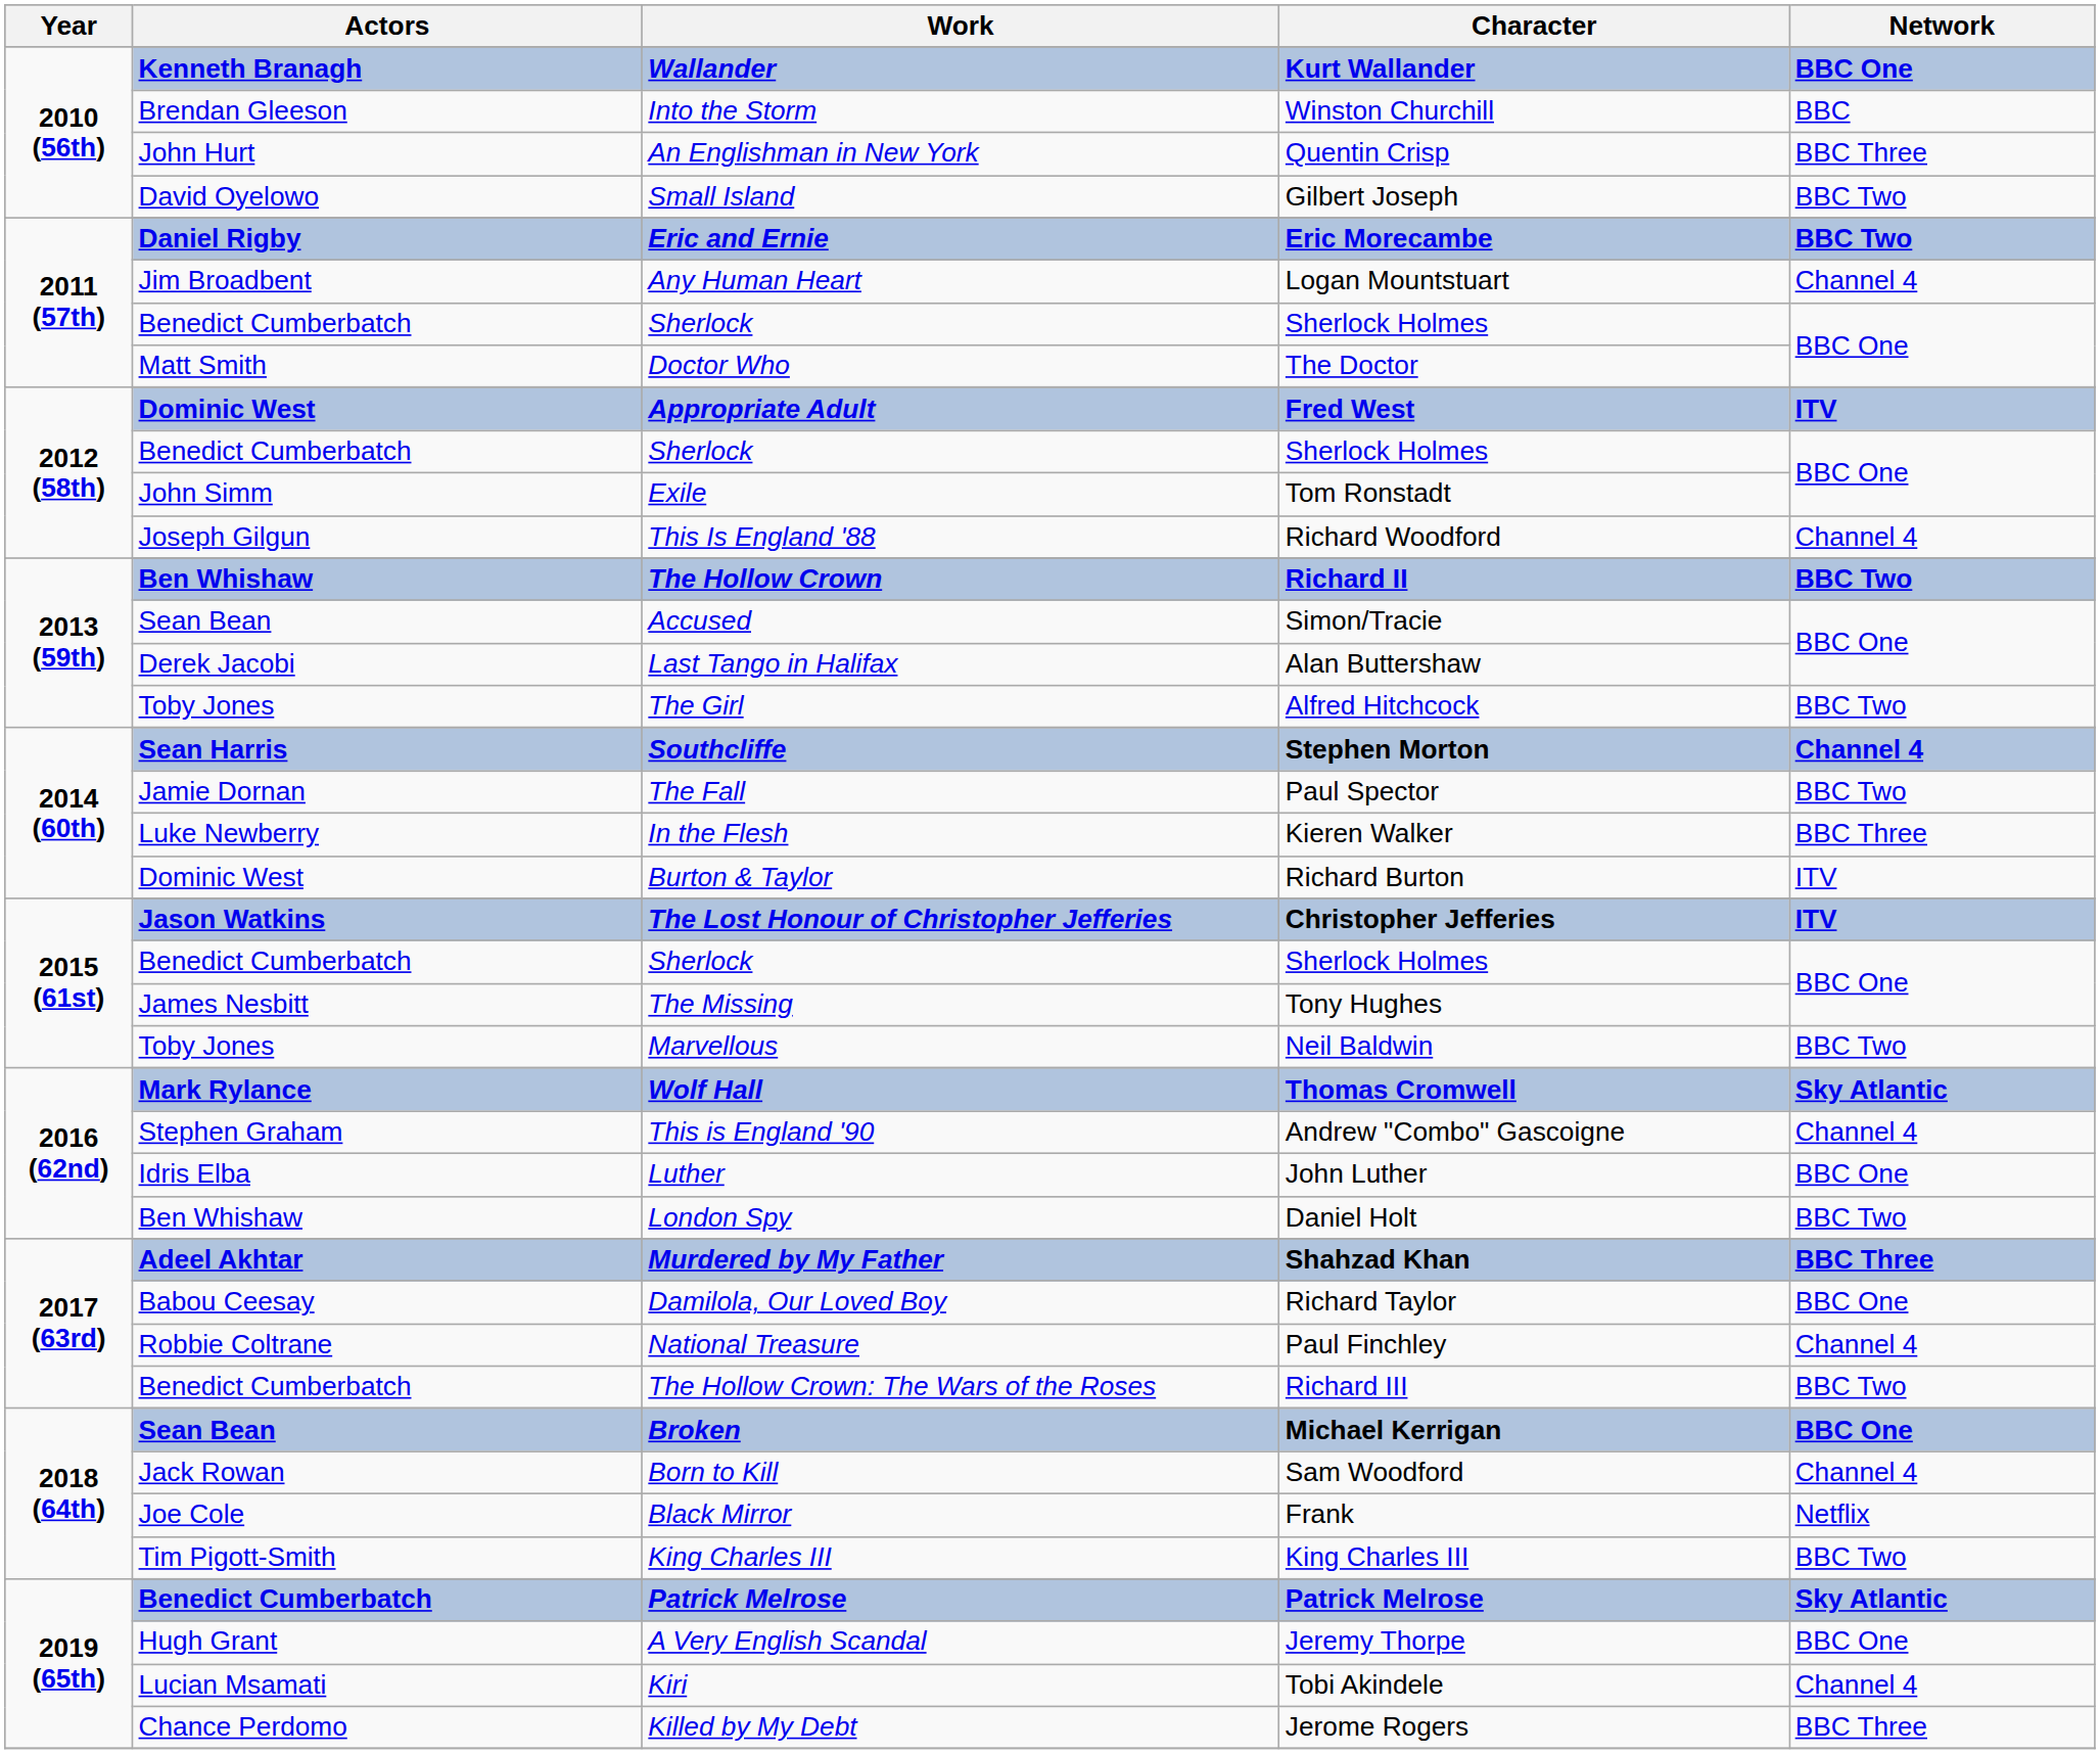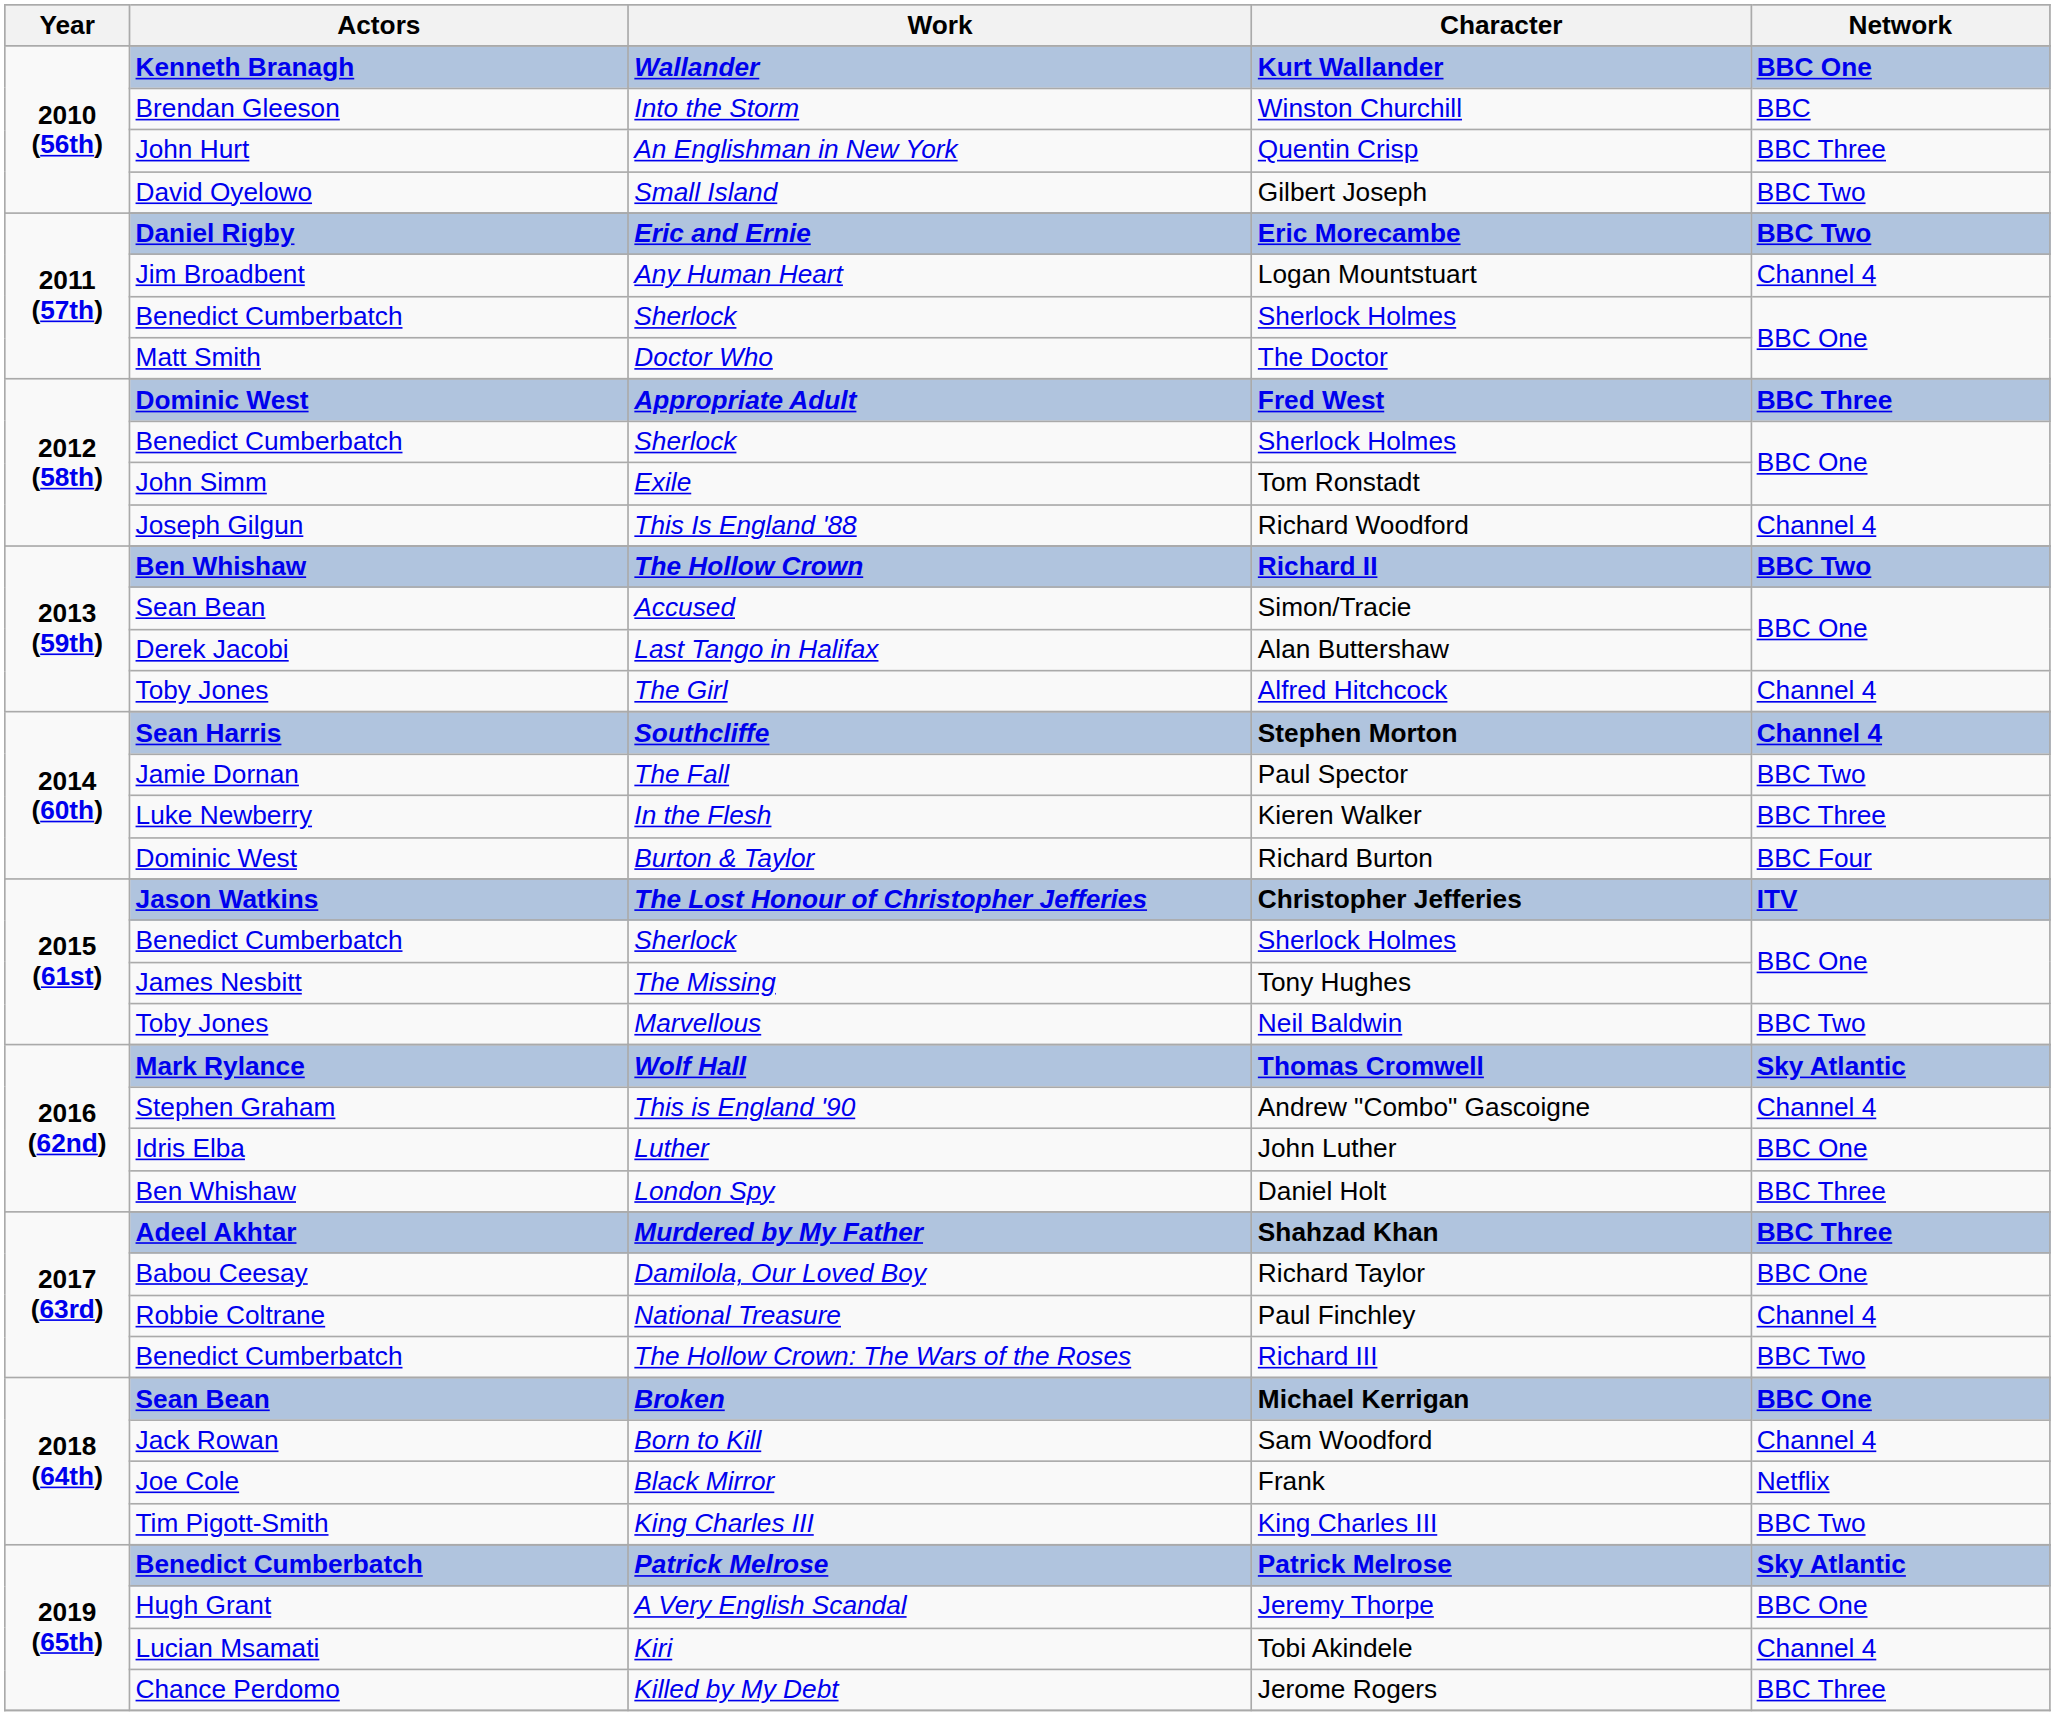 <table class="wikitable">
 <tr style="background:#bebebe;">
 <th style="width:5%;">Year</th>
 <th style="width:20%;">Actors</th>
 <th style="width:25%;">Work</th>
 <th style="width:20%;">Character</th>
 <th style="width:12%;">Network</th>
 </tr>
 <tr>
 <td rowspan=5 style="text-align:center"><strong>2010 <br>(<a href='#'>56th</a>)<br></strong></td>
 </tr>
 <tr style="background:#B0C4DE;">
 <td><strong><a href='#'>Kenneth Branagh</a></strong></td>
 <td><strong><em><a href='#'>Wallander</a></em></strong></td>
 <td><strong><a href='#'>Kurt Wallander</a></strong></td>
 <td><strong><a href='#'>BBC One</a></strong></td>
 </tr>
 <tr>
 <td><a href='#'>Brendan Gleeson</a></td>
 <td><em><a href='#'>Into the Storm</a></em></td>
 <td><a href='#'>Winston Churchill</a></td>
 <td><a href='#'>BBC</a></td>
 </tr>
 <tr>
 <td><a href='#'>John Hurt</a></td>
 <td><em><a href='#'>An Englishman in New York</a></em></td>
 <td><a href='#'>Quentin Crisp</a></td>
 <td><a href='#'>BBC Three</a></td>
 </tr>
 <tr>
 <td><a href='#'>David Oyelowo</a></td>
 <td><em><a href='#'>Small Island</a></em></td>
 <td>Gilbert Joseph</td>
 <td><a href='#'>BBC Two</a></td>
 </tr>
 <tr>
 <td rowspan=5 style="text-align:center"><strong>2011 <br>(<a href='#'>57th</a>)<br></strong></td>
 </tr>
 <tr style="background:#B0C4DE;">
 <td><strong><a href='#'>Daniel Rigby</a></strong></td>
 <td><strong><em><a href='#'>Eric and Ernie</a></em></strong></td>
 <td><strong><a href='#'>Eric Morecambe</a></strong></td>
 <td><strong><a href='#'>BBC Two</a></strong></td>
 </tr>
 <tr>
 <td><a href='#'>Jim Broadbent</a></td>
 <td><em><a href='#'>Any Human Heart</a></em></td>
 <td>Logan Mountstuart</td>
 <td><a href='#'>Channel 4</a></td>
 </tr>
 <tr>
 <td><a href='#'>Benedict Cumberbatch</a></td>
 <td><em><a href='#'>Sherlock</a></em></td>
 <td><a href='#'>Sherlock Holmes</a></td>
 <td rowspan="2"><a href='#'>BBC One</a></td>
 </tr>
 <tr>
 <td><a href='#'>Matt Smith</a></td>
 <td><em><a href='#'>Doctor Who</a></em></td>
 <td><a href='#'>The Doctor</a></td>
 </tr>
 <tr>
 <td rowspan=5 style="text-align:center"><strong>2012 <br>(<a href='#'>58th</a>)<br></strong></td>
 </tr>
 <tr style="background:#B0C4DE;">
 <td><strong><a href='#'>Dominic West</a></strong></td>
 <td><strong><em><a href='#'>Appropriate Adult</a></em></strong></td>
 <td><strong><a href='#'>Fred West</a></strong></td>
-<td><strong><a href='#'>ITV</a></strong></td>
+<td><strong><a href='#'>BBC Three</a></strong></td>
 </tr>
 <tr>
 <td><a href='#'>Benedict Cumberbatch</a></td>
 <td><em><a href='#'>Sherlock</a></em></td>
 <td><a href='#'>Sherlock Holmes</a></td>
 <td rowspan="2"><a href='#'>BBC One</a></td>
 </tr>
 <tr>
 <td><a href='#'>John Simm</a></td>
 <td><em><a href='#'>Exile</a></em></td>
 <td>Tom Ronstadt</td>
 </tr>
 <tr>
 <td><a href='#'>Joseph Gilgun</a></td>
 <td><em><a href='#'>This Is England '88</a></em></td>
 <td>Richard Woodford</td>
 <td><a href='#'>Channel 4</a></td>
 </tr>
 <tr>
 <td rowspan=5 style="text-align:center"><strong>2013 <br>(<a href='#'>59th</a>)<br></strong></td>
 </tr>
 <tr style="background:#B0C4DE;">
 <td><strong><a href='#'>Ben Whishaw</a></strong></td>
 <td><strong><em><a href='#'>The Hollow Crown</a></em></strong></td>
 <td><strong><a href='#'>Richard II</a></strong></td>
 <td><strong><a href='#'>BBC Two</a></strong></td>
 </tr>
 <tr>
 <td><a href='#'>Sean Bean</a></td>
 <td><em><a href='#'>Accused</a></em></td>
 <td>Simon/Tracie</td>
 <td rowspan="2"><a href='#'>BBC One</a></td>
 </tr>
 <tr>
 <td><a href='#'>Derek Jacobi</a></td>
 <td><em><a href='#'>Last Tango in Halifax</a></em></td>
 <td>Alan Buttershaw</td>
 </tr>
 <tr>
 <td><a href='#'>Toby Jones</a></td>
 <td><em><a href='#'>The Girl</a></em></td>
 <td><a href='#'>Alfred Hitchcock</a></td>
-<td><a href='#'>BBC Two</a></td>
+<td><a href='#'>Channel 4</a></td>
 </tr>
 <tr>
 <td rowspan=5 style="text-align:center"><strong>2014 <br>(<a href='#'>60th</a>)<br></strong></td>
 </tr>
 <tr style="background:#B0C4DE;">
 <td><strong><a href='#'>Sean Harris</a></strong></td>
 <td><strong><em><a href='#'>Southcliffe</a></em></strong></td>
 <td><strong>Stephen Morton</strong></td>
 <td><strong><a href='#'>Channel 4</a></strong></td>
 </tr>
 <tr>
 <td><a href='#'>Jamie Dornan</a></td>
 <td><em><a href='#'>The Fall</a></em></td>
 <td>Paul Spector</td>
 <td><a href='#'>BBC Two</a></td>
 </tr>
 <tr>
 <td><a href='#'>Luke Newberry</a></td>
 <td><em><a href='#'>In the Flesh</a></em></td>
 <td>Kieren Walker</td>
 <td><a href='#'>BBC Three</a></td>
 </tr>
 <tr>
 <td><a href='#'>Dominic West</a></td>
 <td><em><a href='#'>Burton & Taylor</a></em></td>
 <td>Richard Burton</td>
-<td><a href='#'>ITV</a></td>
+<td><a href='#'>BBC Four</a></td>
 </tr>
 <tr>
 <td rowspan=5 style="text-align:center"><strong>2015 <br>(<a href='#'>61st</a>)<br></strong></td>
 </tr>
 <tr style="background:#B0C4DE;">
 <td><strong><a href='#'>Jason Watkins</a></strong></td>
 <td><strong><em><a href='#'>The Lost Honour of Christopher Jefferies</a></em></strong></td>
 <td><strong>Christopher Jefferies</strong></td>
 <td><strong><a href='#'>ITV</a></strong></td>
 </tr>
 <tr>
 <td><a href='#'>Benedict Cumberbatch</a></td>
 <td><em><a href='#'>Sherlock</a></em></td>
 <td><a href='#'>Sherlock Holmes</a></td>
 <td rowspan="2"><a href='#'>BBC One</a></td>
 </tr>
 <tr>
 <td><a href='#'>James Nesbitt</a></td>
 <td><em><a href='#'>The Missing</a></em></td>
 <td>Tony Hughes</td>
 </tr>
 <tr>
 <td><a href='#'>Toby Jones</a></td>
 <td><em><a href='#'>Marvellous</a></em></td>
 <td><a href='#'>Neil Baldwin</a></td>
 <td><a href='#'>BBC Two</a></td>
 </tr>
 <tr>
 <td rowspan=5 style="text-align:center"><strong>2016 <br>(<a href='#'>62nd</a>)<br></strong></td>
 </tr>
 <tr style="background:#B0C4DE;">
 <td><strong><a href='#'>Mark Rylance</a></strong></td>
 <td><strong><em><a href='#'>Wolf Hall</a></em></strong></td>
 <td><strong><a href='#'>Thomas Cromwell</a></strong></td>
 <td><strong><a href='#'>Sky Atlantic</a></strong></td>
 </tr>
 <tr>
 <td><a href='#'>Stephen Graham</a></td>
 <td><em><a href='#'>This is England '90</a></em></td>
 <td>Andrew "Combo" Gascoigne</td>
 <td><a href='#'>Channel 4</a></td>
 </tr>
 <tr>
 <td><a href='#'>Idris Elba</a></td>
 <td><em><a href='#'>Luther</a></em></td>
 <td>John Luther</td>
 <td><a href='#'>BBC One</a></td>
 </tr>
 <tr>
 <td><a href='#'>Ben Whishaw</a></td>
 <td><em><a href='#'>London Spy</a></em></td>
 <td>Daniel Holt</td>
-<td><a href='#'>BBC Two</a></td>
+<td><a href='#'>BBC Three</a></td>
 </tr>
 <tr>
 <td rowspan=5 style="text-align:center"><strong>2017 <br>(<a href='#'>63rd</a>)<br></strong></td>
 </tr>
 <tr style="background:#B0C4DE;">
 <td><strong><a href='#'>Adeel Akhtar</a></strong></td>
 <td><strong><em><a href='#'>Murdered by My Father</a></em></strong></td>
 <td><strong>Shahzad Khan</strong></td>
 <td><strong><a href='#'>BBC Three</a></strong></td>
 </tr>
 <tr>
 <td><a href='#'>Babou Ceesay</a></td>
 <td><em><a href='#'>Damilola, Our Loved Boy</a></em></td>
 <td>Richard Taylor</td>
 <td><a href='#'>BBC One</a></td>
 </tr>
 <tr>
 <td><a href='#'>Robbie Coltrane</a></td>
 <td><em><a href='#'>National Treasure</a></em></td>
 <td>Paul Finchley</td>
 <td><a href='#'>Channel 4</a></td>
 </tr>
 <tr>
 <td><a href='#'>Benedict Cumberbatch</a></td>
 <td><em><a href='#'>The Hollow Crown: The Wars of the Roses</a></em></td>
 <td><a href='#'>Richard III</a></td>
 <td><a href='#'>BBC Two</a></td>
 </tr>
 <tr>
 <td rowspan=5 style="text-align:center"><strong>2018 <br>(<a href='#'>64th</a>)<br></strong></td>
 </tr>
 <tr style="background:#B0C4DE;">
 <td><strong><a href='#'>Sean Bean</a></strong></td>
 <td><strong><em><a href='#'>Broken</a></em></strong></td>
 <td><strong>Michael Kerrigan</strong></td>
 <td><strong><a href='#'>BBC One</a></strong></td>
 </tr>
 <tr>
 <td><a href='#'>Jack Rowan</a></td>
 <td><em><a href='#'>Born to Kill</a></em></td>
 <td>Sam Woodford</td>
 <td><a href='#'>Channel 4</a></td>
 </tr>
 <tr>
 <td><a href='#'>Joe Cole</a></td>
 <td><em><a href='#'>Black Mirror</a></em></td>
 <td>Frank</td>
 <td><a href='#'>Netflix</a></td>
 </tr>
 <tr>
 <td><a href='#'>Tim Pigott-Smith</a></td>
 <td><em><a href='#'>King Charles III</a></em></td>
 <td><a href='#'>King Charles III</a></td>
 <td><a href='#'>BBC Two</a></td>
 </tr>
 <tr>
 <td rowspan=5 style="text-align:center"><strong>2019 <br>(<a href='#'>65th</a>)<br></strong></td>
 </tr>
 <tr style="background:#B0C4DE;">
 <td><strong><a href='#'>Benedict Cumberbatch</a></strong></td>
 <td><strong><em><a href='#'>Patrick Melrose</a></em></strong></td>
 <td><strong><a href='#'>Patrick Melrose</a></strong></td>
 <td><strong><a href='#'>Sky Atlantic</a></strong></td>
 </tr>
 <tr>
 <td><a href='#'>Hugh Grant</a></td>
 <td><em><a href='#'>A Very English Scandal</a></em></td>
 <td><a href='#'>Jeremy Thorpe</a></td>
 <td><a href='#'>BBC One</a></td>
 </tr>
 <tr>
 <td><a href='#'>Lucian Msamati</a></td>
 <td><em><a href='#'>Kiri</a></em></td>
 <td>Tobi Akindele</td>
 <td><a href='#'>Channel 4</a></td>
 </tr>
 <tr>
 <td><a href='#'>Chance Perdomo</a></td>
 <td><em><a href='#'>Killed by My Debt</a></em></td>
 <td>Jerome Rogers</td>
 <td><a href='#'>BBC Three</a></td>
 </tr>
 <tr>
 </tr>
 </table>
